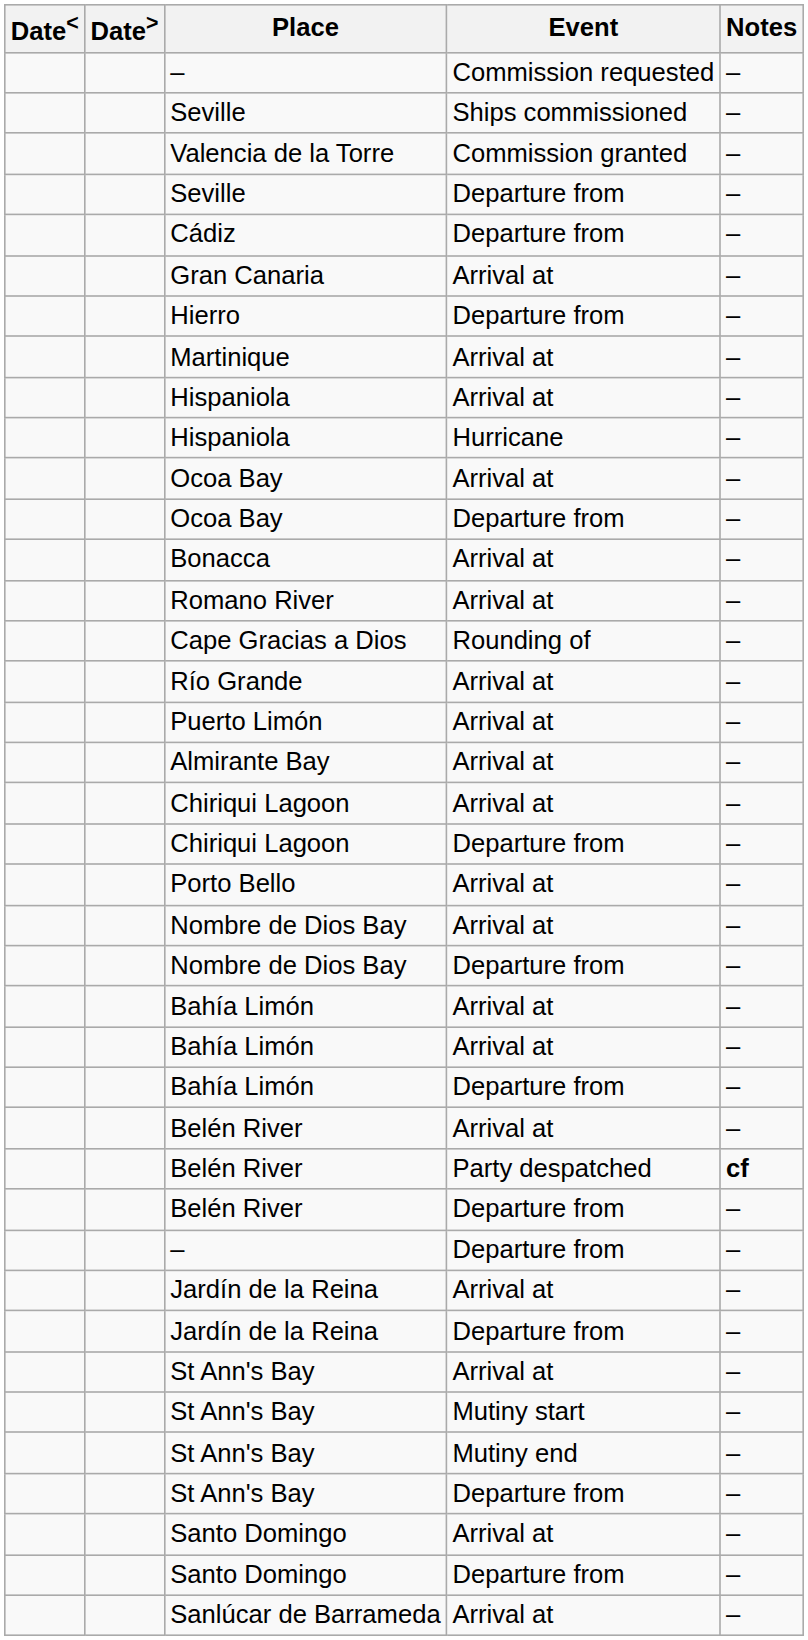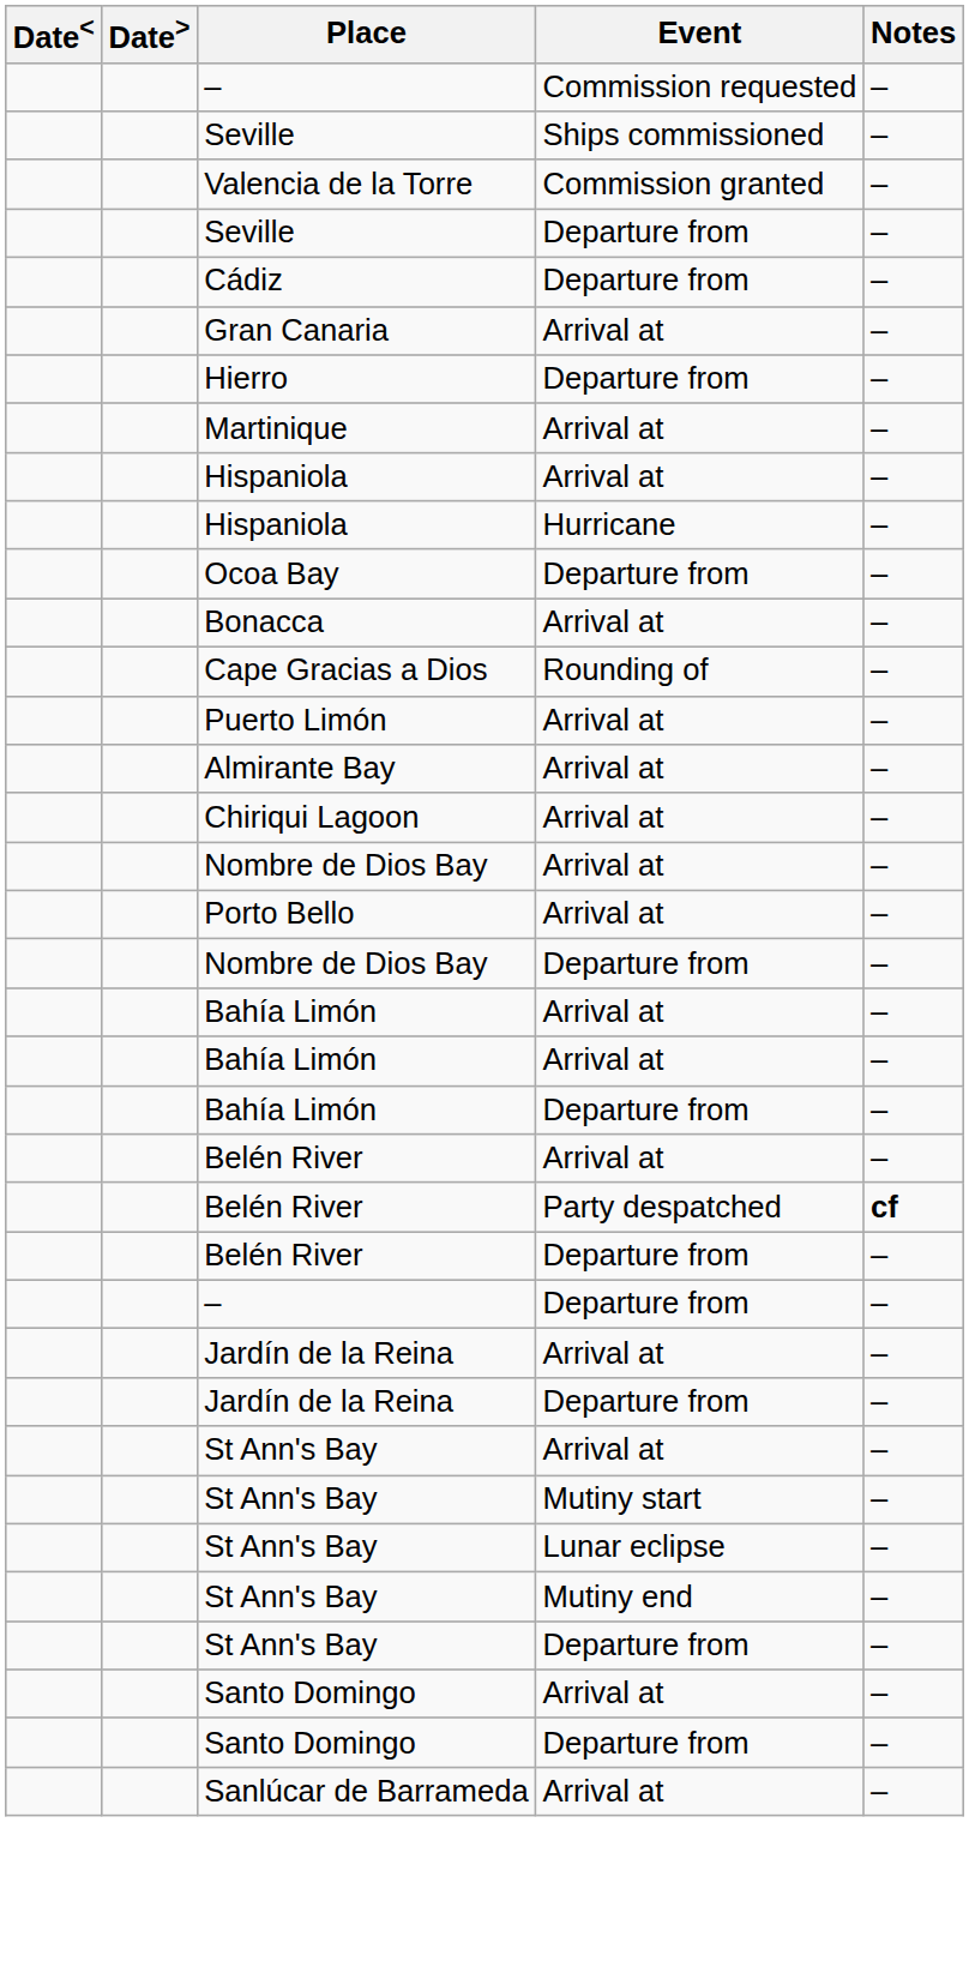 <table class="wikitable sortable static-row-numbers col1right col2right mw-collapsible">
 <tr>
 <th data-sort-type=date>Date<sup><</sup></th>
 <th data-sort-type=date>Date<sup>></sup></th>
 <th data-sort-type=text>Place</th>
 <th class=unsortable>Event</th>
 <th class=unsortable>Notes</th>
 </tr>
 <tr>
 <td></td>
 <td></td>
 <td>–</td>
 <td>Commission requested</td>
 <td>– </td>
 </tr>
 <tr>
 <td></td>
 <td></td>
 <td>Seville</td>
 <td>Ships commissioned</td>
 <td>– </td>
 </tr>
 <tr>
 <td></td>
 <td></td>
 <td>Valencia de la Torre</td>
 <td>Commission granted</td>
 <td>– </td>
 </tr>
 <tr>
 <td></td>
 <td></td>
 <td>Seville</td>
 <td>Departure from</td>
 <td>– </td>
 </tr>
 <tr>
 <td></td>
 <td></td>
 <td>Cádiz</td>
 <td>Departure from</td>
 <td>– </td>
 </tr>
 <tr>
 <td></td>
 <td></td>
 <td>Gran Canaria</td>
 <td>Arrival at</td>
 <td>– </td>
 </tr>
 <tr>
 <td></td>
 <td></td>
 <td>Hierro</td>
 <td>Departure from</td>
 <td>– </td>
 </tr>
 <tr>
 <td></td>
 <td></td>
 <td>Martinique</td>
 <td>Arrival at</td>
 <td>– </td>
 </tr>
 <tr>
 <td></td>
 <td></td>
 <td>Hispaniola</td>
 <td>Arrival at</td>
 <td>– </td>
 </tr>
 <tr>
 <td></td>
 <td></td>
 <td>Hispaniola</td>
 <td>Hurricane</td>
 <td>– </td>
 </tr>
 <tr>
 <td></td>
 <td></td>
 <td>Ocoa Bay</td>
-<td>Arrival at</td>
-<td>– </td>
-</tr>
-<tr>
-<td></td>
-<td></td>
-<td>Ocoa Bay</td>
 <td>Departure from</td>
 <td>– </td>
 </tr>
 <tr>
 <td></td>
 <td></td>
 <td>Bonacca</td>
 <td>Arrival at</td>
 <td>– </td>
 </tr>
 <tr>
 <td></td>
 <td></td>
-<td>Romano River</td>
-<td>Arrival at</td>
-<td>– </td>
-</tr>
-<tr>
-<td></td>
-<td></td>
 <td>Cape Gracias a Dios</td>
 <td>Rounding of</td>
-<td>– </td>
-</tr>
-<tr>
-<td></td>
-<td></td>
-<td>Río Grande</td>
-<td>Arrival at</td>
 <td>– </td>
 </tr>
 <tr>
 <td></td>
 <td></td>
 <td>Puerto Limón</td>
 <td>Arrival at</td>
 <td>– </td>
 </tr>
 <tr>
 <td></td>
 <td></td>
 <td>Almirante Bay</td>
 <td>Arrival at</td>
 <td>– </td>
 </tr>
 <tr>
 <td></td>
 <td></td>
 <td>Chiriqui Lagoon</td>
 <td>Arrival at</td>
 <td>– </td>
 </tr>
 <tr>
 <td></td>
 <td></td>
-<td>Chiriqui Lagoon</td>
-<td>Departure from</td>
+<td>Nombre de Dios Bay</td>
+<td>Arrival at</td>
 <td>– </td>
 </tr>
 <tr>
 <td></td>
 <td></td>
 <td>Porto Bello</td>
-<td>Arrival at</td>
-<td>– </td>
-</tr>
-<tr>
-<td></td>
-<td></td>
-<td>Nombre de Dios Bay</td>
 <td>Arrival at</td>
 <td>– </td>
 </tr>
 <tr>
 <td></td>
 <td></td>
 <td>Nombre de Dios Bay</td>
 <td>Departure from</td>
 <td>– </td>
 </tr>
 <tr>
 <td></td>
 <td></td>
 <td>Bahía Limón</td>
 <td>Arrival at</td>
 <td>– </td>
 </tr>
 <tr>
 <td></td>
 <td></td>
 <td>Bahía Limón</td>
 <td>Arrival at</td>
 <td>– </td>
 </tr>
 <tr>
 <td></td>
 <td></td>
 <td>Bahía Limón</td>
 <td>Departure from</td>
 <td>– </td>
 </tr>
 <tr>
 <td></td>
 <td></td>
 <td>Belén River</td>
 <td>Arrival at</td>
 <td>– </td>
 </tr>
 <tr>
 <td></td>
 <td></td>
 <td>Belén River</td>
 <td>Party despatched</td>
 <td><strong>cf</strong></td>
 </tr>
 <tr>
 <td></td>
 <td></td>
 <td>Belén River</td>
 <td>Departure from</td>
 <td>– </td>
 </tr>
 <tr>
 <td></td>
 <td></td>
 <td>–</td>
 <td>Departure from</td>
 <td>– </td>
 </tr>
 <tr>
 <td></td>
 <td></td>
 <td>Jardín de la Reina</td>
 <td>Arrival at</td>
 <td>– </td>
 </tr>
 <tr>
 <td></td>
 <td></td>
 <td>Jardín de la Reina</td>
 <td>Departure from</td>
 <td>– </td>
 </tr>
 <tr>
 <td></td>
 <td></td>
 <td>St Ann's Bay</td>
 <td>Arrival at</td>
 <td>– </td>
 </tr>
 <tr>
 <td></td>
 <td></td>
 <td>St Ann's Bay</td>
 <td>Mutiny start</td>
 <td>– </td>
 </tr>
 <tr>
 <td></td>
 <td></td>
 <td>St Ann's Bay</td>
+<td>Lunar eclipse</td>
+<td>– </td>
+</tr>
+<tr>
+<td></td>
+<td></td>
+<td>St Ann's Bay</td>
 <td>Mutiny end</td>
 <td>– </td>
 </tr>
 <tr>
 <td></td>
 <td></td>
 <td>St Ann's Bay</td>
 <td>Departure from</td>
 <td>– </td>
 </tr>
 <tr>
 <td></td>
 <td></td>
 <td>Santo Domingo</td>
 <td>Arrival at</td>
 <td>– </td>
 </tr>
 <tr>
 <td></td>
 <td></td>
 <td>Santo Domingo</td>
 <td>Departure from</td>
 <td>– </td>
 </tr>
 <tr>
 <td></td>
 <td></td>
 <td>Sanlúcar de Barrameda</td>
 <td>Arrival at</td>
 <td>– </td>
 </tr>
 </table>
